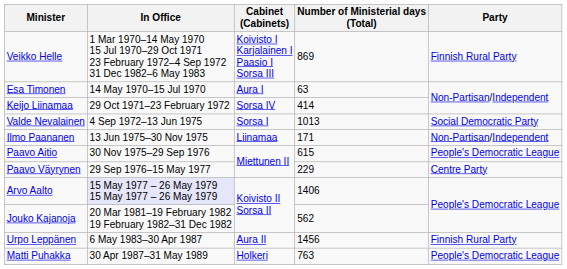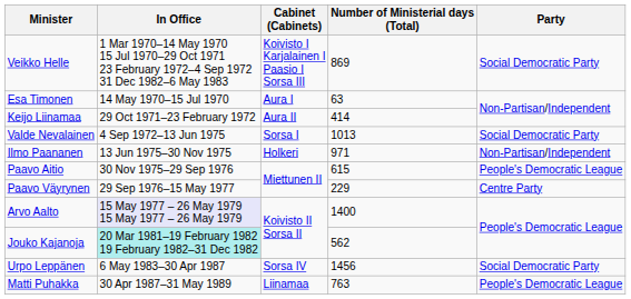 <table class="wikitable">
 <tr>
 <th>Minister</th>
 <th>In Office</th>
 <th>Cabinet<br>(Cabinets)</th>
 <th>Number of Ministerial days <br>(Total)</th>
 <th>Party</th>
 </tr>
 <tr>
 <td><a href='#'>Veikko Helle</a></td>
 <td>1  Mar  1970–14 May 1970<br>15 Jul 1970–29 Oct 1971<br>23  February 1972–4 Sep 1972<br>31 Dec 1982–6 May 1983</td>
 <td><a href='#'>Koivisto I</a><br><a href='#'>Karjalainen I</a><br><a href='#'>Paasio I</a><br><a href='#'>Sorsa III</a></td>
 <td>869</td>
-<td><a href='#'>Finnish Rural Party</a></td>
+<td><a href='#'>Social Democratic Party</a></td>
 </tr>
 <tr>
 <td><a href='#'>Esa Timonen</a></td>
 <td>14 May 1970–15 Jul 1970</td>
 <td><a href='#'>Aura I</a></td>
 <td>63</td>
 <td rowspan=2><a href='#'>Non-Partisan</a>/<a href='#'>Independent</a></td>
 </tr>
 <tr>
 <td><a href='#'>Keijo Liinamaa</a></td>
 <td>29 Oct 1971–23  February 1972</td>
-<td><a href='#'>Sorsa IV</a></td>
+<td><a href='#'>Aura II</a></td>
 <td>414</td>
 </tr>
 <tr>
 <td><a href='#'>Valde Nevalainen</a></td>
 <td>4 Sep 1972–13 Jun 1975</td>
 <td><a href='#'>Sorsa I</a></td>
 <td>1013</td>
 <td><a href='#'>Social Democratic Party</a></td>
 </tr>
 <tr>
 <td><a href='#'>Ilmo Paananen</a></td>
 <td>13 Jun 1975–30 Nov 1975</td>
-<td><a href='#'>Liinamaa</a></td>
-<td>171</td>
+<td><a href='#'>Holkeri</a></td>
+<td>971</td>
 <td><a href='#'>Non-Partisan</a>/<a href='#'>Independent</a></td>
 </tr>
 <tr>
 <td><a href='#'>Paavo Aitio</a></td>
 <td>30 Nov 1975–29 Sep 1976</td>
 <td rowspan=2><a href='#'>Miettunen II</a></td>
 <td>615</td>
 <td><a href='#'>People's Democratic League</a></td>
 </tr>
 <tr>
 <td><a href='#'>Paavo Väyrynen</a></td>
 <td>29 Sep 1976–15 May 1977</td>
 <td>229</td>
 <td><a href='#'>Centre Party</a></td>
 </tr>
 <tr>
 <td><a href='#'>Arvo Aalto</a></td>
 <td style="background: lavender;">15 May 1977 – 26 May 1979<br>15 May 1977 – 26 May 1979</td>
 <td rowspan=2><a href='#'>Koivisto II</a><br><a href='#'>Sorsa II</a></td>
-<td>1406</td>
+<td>1400</td>
 <td rowspan=2><a href='#'>People's Democratic League</a></td>
 </tr>
 <tr>
 <td><a href='#'>Jouko Kajanoja</a></td>
-<td>20  Mar  1981–19  February 1982<br>19  February 1982–31 Dec 1982</td>
+<td style="background: paleturquoise;">20  Mar  1981–19  February 1982<br>19  February 1982–31 Dec 1982</td>
 <td>562</td>
 </tr>
 <tr>
 <td><a href='#'>Urpo Leppänen</a></td>
 <td>6 May 1983–30 Apr 1987</td>
-<td><a href='#'>Aura II</a></td>
+<td><a href='#'>Sorsa IV</a></td>
 <td>1456</td>
-<td><a href='#'>Finnish Rural Party</a></td>
+<td><a href='#'>Social Democratic Party</a></td>
 </tr>
 <tr>
 <td><a href='#'>Matti Puhakka</a></td>
 <td>30 Apr 1987–31 May 1989</td>
-<td><a href='#'>Holkeri</a></td>
+<td><a href='#'>Liinamaa</a></td>
 <td>763</td>
 <td><a href='#'>People's Democratic League</a></td>
 </tr>
 </table>
